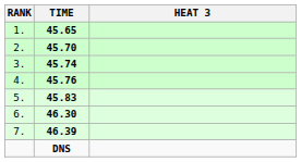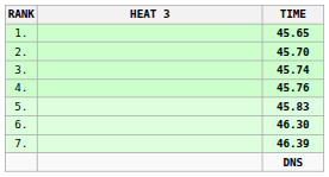 <table class="wikitable" style="border-collapse: collapse; font-size: 90%;">
 <tr>
 <th>RANK</th>
+<th style="width: 20em">HEAT 3</th>
 <th style="width: 5em">TIME</th>
-<th style="width: 20em">HEAT 3</th>
 </tr>
 <tr style="background:#ccffcc;">
 <td align="center">1.</td>
+<td></td>
 <td align="center"><strong>45.65</strong></td>
-<td></td>
 </tr>
 <tr style="background:#ccffcc;">
 <td align="center">2.</td>
+<td></td>
 <td align="center"><strong>45.70</strong></td>
-<td></td>
 </tr>
 <tr style="background:#ccffcc;">
 <td align="center">3.</td>
+<td></td>
 <td align="center"><strong>45.74</strong></td>
-<td></td>
 </tr>
 <tr style="background:#ccffcc;">
 <td align="center">4.</td>
+<td></td>
 <td align="center"><strong>45.76</strong></td>
-<td></td>
 </tr>
 <tr style="background:#ddffdd;">
 <td align="center">5.</td>
+<td></td>
 <td align="center"><strong>45.83</strong></td>
-<td></td>
 </tr>
 <tr style="background:#ddffdd;">
 <td align="center">6.</td>
+<td></td>
 <td align="center"><strong>46.30</strong></td>
-<td></td>
 </tr>
 <tr style="background:#ddffdd;">
 <td align="center">7.</td>
+<td></td>
 <td align="center"><strong>46.39</strong></td>
-<td></td>
 </tr>
 <tr>
 <td align="center"></td>
+<td></td>
 <td align="center"><strong>DNS</strong></td>
-<td></td>
 </tr>
 </table>
